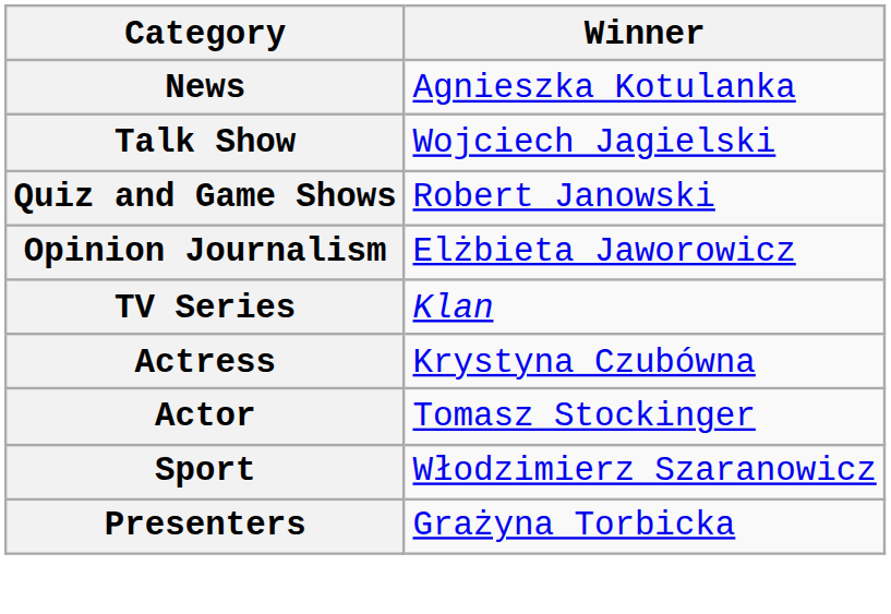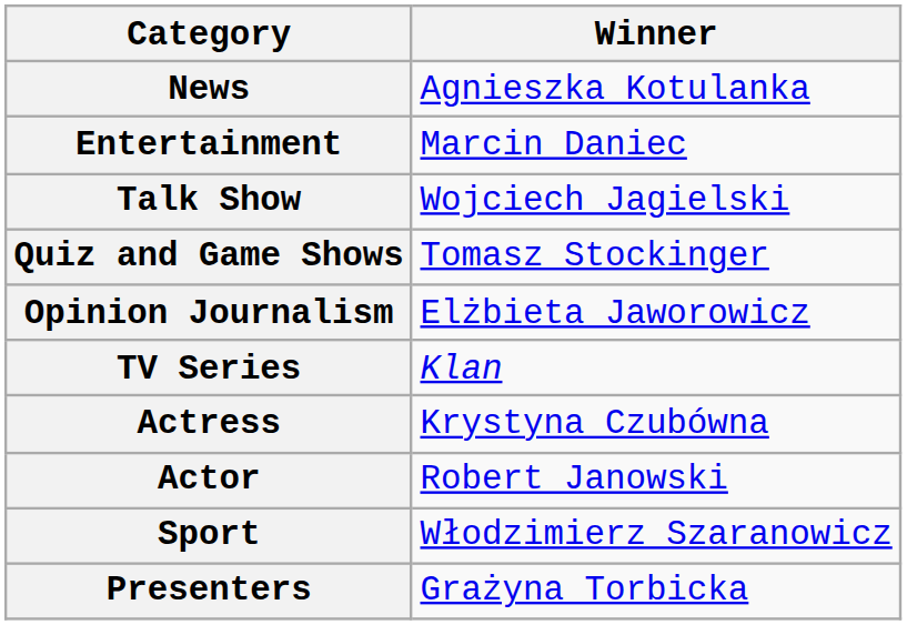 <table class="wikitable">
 <tr>
 <th>Category</th>
 <th>Winner</th>
 </tr>
 <tr>
 <th scope="row">News</th>
 <td><a href='#'>Agnieszka Kotulanka</a></td>
 </tr>
 <tr>
+<th scope="row">Entertainment</th>
+<td><a href='#'>Marcin Daniec</a></td>
+</tr>
+<tr>
 <th scope="row">Talk Show</th>
 <td><a href='#'>Wojciech Jagielski</a></td>
 </tr>
 <tr>
 <th scope="row">Quiz and Game Shows</th>
-<td><a href='#'>Robert Janowski</a></td>
+<td><a href='#'>Tomasz Stockinger</a></td>
 </tr>
 <tr>
 <th scope="row">Opinion Journalism</th>
 <td><a href='#'>Elżbieta Jaworowicz</a></td>
 </tr>
 <tr>
 <th scope="row">TV Series</th>
 <td><em><a href='#'>Klan</a></em></td>
 </tr>
 <tr>
 <th scope="row">Actress</th>
 <td><a href='#'>Krystyna Czubówna</a></td>
 </tr>
 <tr>
 <th scope="row">Actor</th>
-<td><a href='#'>Tomasz Stockinger</a></td>
+<td><a href='#'>Robert Janowski</a></td>
 </tr>
 <tr>
 <th scope="row">Sport</th>
 <td><a href='#'>Włodzimierz Szaranowicz</a></td>
 </tr>
 <tr>
 <th scope="row">Presenters</th>
 <td><a href='#'>Grażyna Torbicka</a></td>
 </tr>
 </table>
